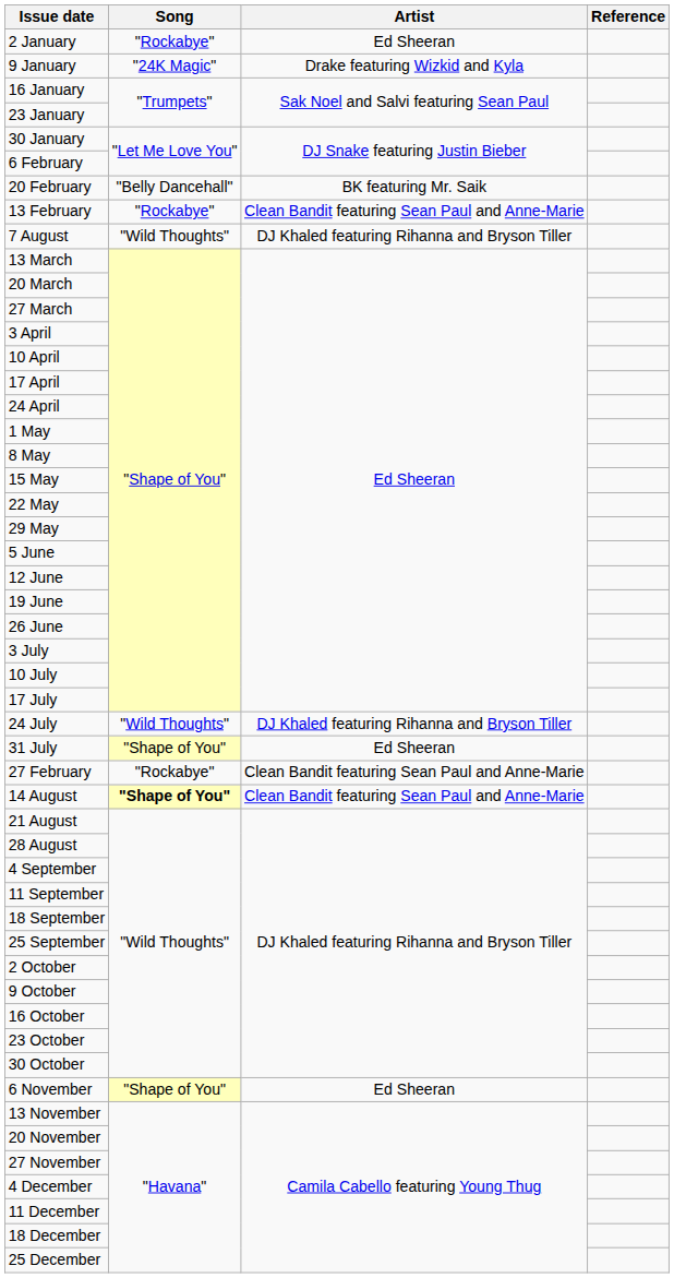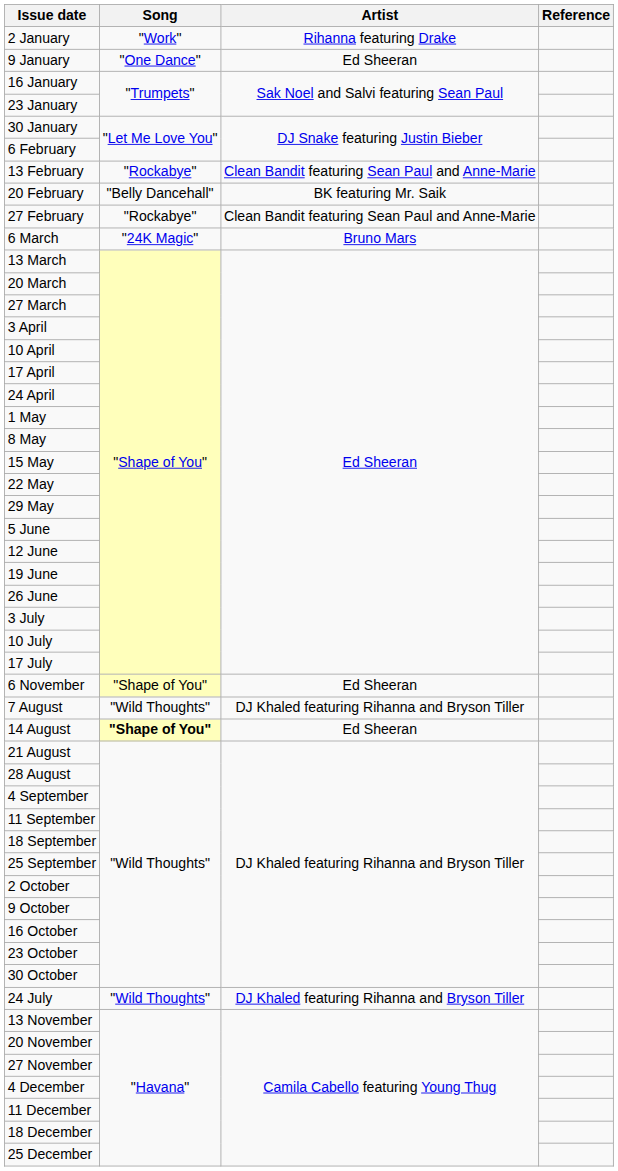 <table class="wikitable">
 <tr>
 <th>Issue date</th>
 <th>Song</th>
 <th>Artist</th>
 <th>Reference</th>
 </tr>
 <tr>
 <td>2 January</td>
-<td align="center">"<a href='#'>Rockabye</a>"</td>
-<td align="center">Ed Sheeran</td>
+<td align="center">"<a href='#'>Work</a>"</td>
+<td align="center"><a href='#'>Rihanna</a> featuring <a href='#'>Drake</a></td>
 <td align="center"></td>
 </tr>
 <tr>
 <td>9 January</td>
-<td align="center">"<a href='#'>24K Magic</a>"</td>
-<td align="center">Drake featuring <a href='#'>Wizkid</a> and <a href='#'>Kyla</a></td>
+<td align="center">"<a href='#'>One Dance</a>"</td>
+<td align="center">Ed Sheeran</td>
 <td align="center"></td>
 </tr>
 <tr>
 <td>16 January</td>
 <td align="center" rowspan="2">"<a href='#'>Trumpets</a>"</td>
 <td align="center" rowspan="2"><a href='#'>Sak Noel</a> and Salvi featuring <a href='#'>Sean Paul</a></td>
 <td align="center"></td>
 </tr>
 <tr>
 <td>23 January</td>
 <td align="center"></td>
 </tr>
 <tr>
 <td>30 January</td>
 <td align="center" rowspan="2">"<a href='#'>Let Me Love You</a>"</td>
 <td align="center" rowspan="2"><a href='#'>DJ Snake</a> featuring <a href='#'>Justin Bieber</a></td>
 <td align="center"></td>
 </tr>
 <tr>
 <td>6 February</td>
 <td align="center"></td>
 </tr>
 <tr>
+<td>13 February</td>
+<td align="center">"<a href='#'>Rockabye</a>"</td>
+<td align="center"><a href='#'>Clean Bandit</a> featuring <a href='#'>Sean Paul</a> and <a href='#'>Anne-Marie</a></td>
+<td align="center"></td>
+</tr>
+<tr>
 <td>20 February</td>
 <td align="center">"Belly Dancehall"</td>
 <td align="center">BK featuring Mr. Saik</td>
 <td align="center"></td>
 </tr>
 <tr>
-<td>13 February</td>
-<td align="center">"<a href='#'>Rockabye</a>"</td>
-<td align="center"><a href='#'>Clean Bandit</a> featuring <a href='#'>Sean Paul</a> and <a href='#'>Anne-Marie</a></td>
+<td>27 February</td>
+<td align="center">"Rockabye"</td>
+<td align="center">Clean Bandit featuring Sean Paul and Anne-Marie</td>
 <td align="center"></td>
 </tr>
 <tr>
-<td>7 August</td>
-<td align="center">"Wild Thoughts"</td>
-<td align="center">DJ Khaled featuring Rihanna and Bryson Tiller</td>
+<td>6 March</td>
+<td align="center">"<a href='#'>24K Magic</a>"</td>
+<td align="center"><a href='#'>Bruno Mars</a></td>
 <td align="center"></td>
 </tr>
 <tr>
 <td>13 March</td>
 <td align="center" bgcolor=FFFFBB rowspan="19">"<a href='#'>Shape of You</a>" </td>
 <td align="center" rowspan="19"><a href='#'>Ed Sheeran</a></td>
 <td align="center"></td>
 </tr>
 <tr>
 <td>20 March</td>
 <td align="center"></td>
 </tr>
 <tr>
 <td>27 March</td>
 <td align="center"></td>
 </tr>
 <tr>
 <td>3 April</td>
 <td align="center"></td>
 </tr>
 <tr>
 <td>10 April</td>
 <td align="center"></td>
 </tr>
 <tr>
 <td>17 April</td>
 <td align="center"></td>
 </tr>
 <tr>
 <td>24 April</td>
 <td align="center"></td>
 </tr>
 <tr>
 <td>1 May</td>
 <td align="center"></td>
 </tr>
 <tr>
 <td>8 May</td>
 <td align="center"></td>
 </tr>
 <tr>
 <td>15 May</td>
 <td align="center"></td>
 </tr>
 <tr>
 <td>22 May</td>
 <td align="center"></td>
 </tr>
 <tr>
 <td>29 May</td>
 <td align="center"></td>
 </tr>
 <tr>
 <td>5 June</td>
 <td align="center"></td>
 </tr>
 <tr>
 <td>12 June</td>
 <td align="center"></td>
 </tr>
 <tr>
 <td>19 June</td>
 <td align="center"></td>
 </tr>
 <tr>
 <td>26 June</td>
 <td align="center"></td>
 </tr>
 <tr>
 <td>3 July</td>
 <td align="center"></td>
 </tr>
 <tr>
 <td>10 July</td>
 <td align="center"></td>
 </tr>
 <tr>
 <td>17 July</td>
 <td align="center"></td>
 </tr>
 <tr>
-<td>24 July</td>
-<td align="center">"<a href='#'>Wild Thoughts</a>"</td>
-<td align="center"><a href='#'>DJ Khaled</a> featuring Rihanna and <a href='#'>Bryson Tiller</a></td>
-<td align="center"></td>
-</tr>
-<tr>
-<td>31 July</td>
+<td>6 November</td>
 <td align="center" bgcolor=FFFFBB>"Shape of You" </td>
 <td align="center">Ed Sheeran</td>
 <td align="center"></td>
 </tr>
 <tr>
-<td>27 February</td>
-<td align="center">"Rockabye"</td>
-<td align="center">Clean Bandit featuring Sean Paul and Anne-Marie</td>
+<td>7 August</td>
+<td align="center">"Wild Thoughts"</td>
+<td align="center">DJ Khaled featuring Rihanna and Bryson Tiller</td>
 <td align="center"></td>
 </tr>
 <tr>
 <td>14 August</td>
 <td align="center" bgcolor=FFFFBB><strong>"Shape of You" </strong></td>
-<td align="center"><a href='#'>Clean Bandit</a> featuring <a href='#'>Sean Paul</a> and <a href='#'>Anne-Marie</a></td>
+<td align="center">Ed Sheeran</td>
 <td align="center"></td>
 </tr>
 <tr>
 <td>21 August</td>
 <td align="center" rowspan="11">"Wild Thoughts"</td>
 <td align="center" rowspan="11">DJ Khaled featuring Rihanna and Bryson Tiller</td>
 <td align="center"></td>
 </tr>
 <tr>
 <td>28 August</td>
 <td align="center"></td>
 </tr>
 <tr>
 <td>4 September</td>
 <td align="center"></td>
 </tr>
 <tr>
 <td>11 September</td>
 <td align="center"></td>
 </tr>
 <tr>
 <td>18 September</td>
 <td align="center"></td>
 </tr>
 <tr>
 <td>25 September</td>
 <td align="center"></td>
 </tr>
 <tr>
 <td>2 October</td>
 <td align="center"></td>
 </tr>
 <tr>
 <td>9 October</td>
 <td align="center"></td>
 </tr>
 <tr>
 <td>16 October</td>
 <td align="center"></td>
 </tr>
 <tr>
 <td>23 October</td>
 <td align="center"></td>
 </tr>
 <tr>
 <td>30 October</td>
 <td align="center"></td>
 </tr>
 <tr>
-<td>6 November</td>
-<td align="center" bgcolor=FFFFBB>"Shape of You" </td>
-<td align="center">Ed Sheeran</td>
+<td>24 July</td>
+<td align="center">"<a href='#'>Wild Thoughts</a>"</td>
+<td align="center"><a href='#'>DJ Khaled</a> featuring Rihanna and <a href='#'>Bryson Tiller</a></td>
 <td align="center"></td>
 </tr>
 <tr>
 <td>13 November</td>
 <td align="center" rowspan="7">"<a href='#'>Havana</a>"</td>
 <td align="center" rowspan="7"><a href='#'>Camila Cabello</a> featuring <a href='#'>Young Thug</a></td>
 <td align="center"></td>
 </tr>
 <tr>
 <td>20 November</td>
 <td align="center"></td>
 </tr>
 <tr>
 <td>27 November</td>
 <td align="center"></td>
 </tr>
 <tr>
 <td>4 December</td>
 <td align="center"></td>
 </tr>
 <tr>
 <td>11 December</td>
 <td align="center"></td>
 </tr>
 <tr>
 <td>18 December</td>
 <td align="center"></td>
 </tr>
 <tr>
 <td>25 December</td>
 <td align="center"></td>
 </tr>
 </table>
